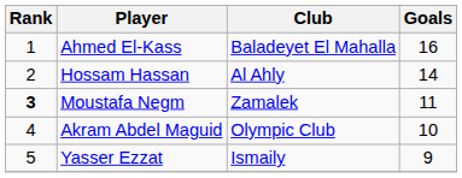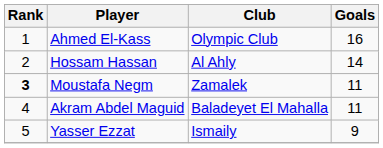 <table class="wikitable" style="text-align:center">
 <tr>
 <th>Rank</th>
 <th>Player</th>
 <th>Club</th>
 <th>Goals</th>
 </tr>
 <tr>
 <td>1</td>
 <td align="left"> <a href='#'>Ahmed El-Kass</a></td>
-<td align="left"><a href='#'>Baladeyet El Mahalla</a></td>
+<td align="left"><a href='#'>Olympic Club</a></td>
 <td>16</td>
 </tr>
 <tr>
 <td>2</td>
 <td align="left"> <a href='#'>Hossam Hassan</a></td>
 <td align="left"><a href='#'>Al Ahly</a></td>
 <td>14</td>
 </tr>
 <tr>
 <td><strong>3</strong></td>
 <td align="left"> <a href='#'>Moustafa Negm</a></td>
 <td align="left"><a href='#'>Zamalek</a></td>
 <td>11</td>
 </tr>
 <tr>
 <td>4</td>
 <td align="left"> <a href='#'>Akram Abdel Maguid</a></td>
-<td align="left"><a href='#'>Olympic Club</a></td>
-<td>10</td>
+<td align="left"><a href='#'>Baladeyet El Mahalla</a></td>
+<td>11</td>
 </tr>
 <tr>
 <td>5</td>
 <td align="left"> <a href='#'>Yasser Ezzat</a></td>
 <td align="left"><a href='#'>Ismaily</a></td>
 <td>9</td>
 </tr>
 <tr>
 </tr>
 </table>
